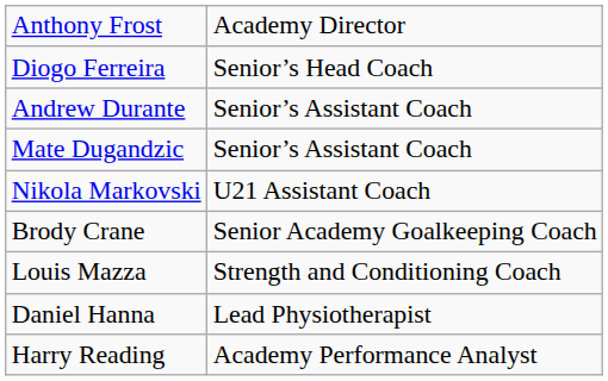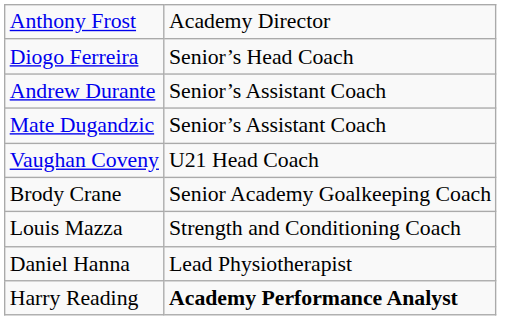 <table class="wikitable sortable">
 <tr>
 <td> <a href='#'>Anthony Frost</a></td>
 <td>Academy Director</td>
 </tr>
 <tr>
 <td> <a href='#'>Diogo Ferreira</a></td>
 <td>Senior’s Head Coach</td>
 </tr>
 <tr>
 <td> <a href='#'>Andrew Durante</a></td>
 <td>Senior’s Assistant Coach</td>
 </tr>
 <tr>
 <td> <a href='#'>Mate Dugandzic</a></td>
 <td>Senior’s Assistant Coach</td>
 </tr>
 <tr>
-<td> <a href='#'>Nikola Markovski</a></td>
-<td>U21 Assistant Coach</td>
+<td> <a href='#'>Vaughan Coveny</a></td>
+<td>U21 Head Coach</td>
 </tr>
 <tr>
 <td> Brody Crane</td>
 <td>Senior Academy Goalkeeping Coach</td>
 </tr>
 <tr>
 <td>Louis Mazza</td>
 <td>Strength and Conditioning Coach</td>
 </tr>
 <tr>
 <td>Daniel Hanna</td>
 <td>Lead Physiotherapist</td>
 </tr>
 <tr>
 <td>Harry Reading</td>
-<td>Academy Performance Analyst</td>
+<td><strong>Academy Performance Analyst</strong></td>
 </tr>
 </table>
